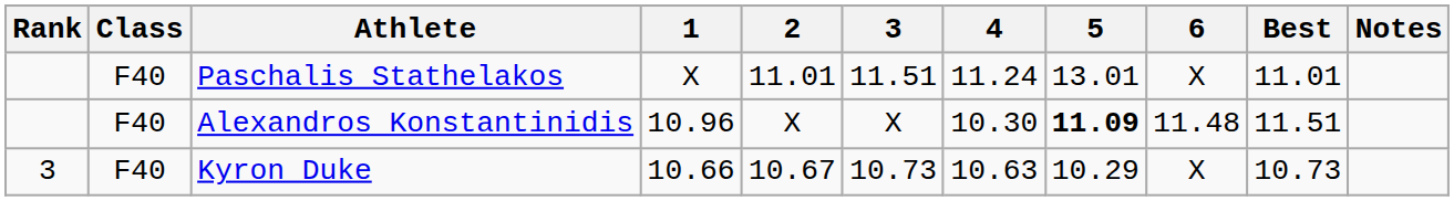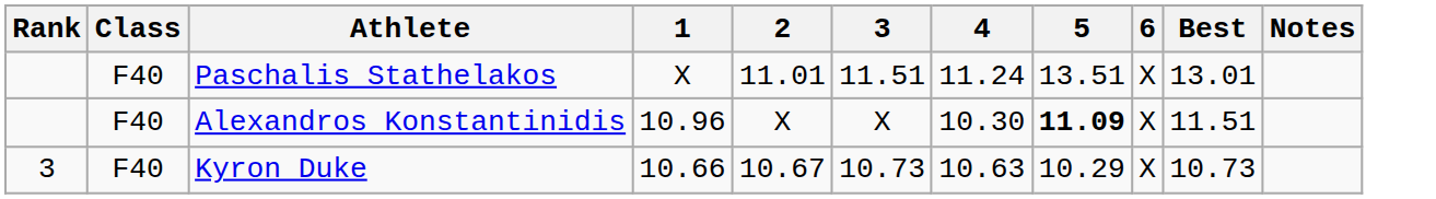 <table class="wikitable sortable" style="text-align:center">
 <tr>
 <th>Rank</th>
 <th>Class</th>
 <th>Athlete</th>
 <th>1</th>
 <th>2</th>
 <th>3</th>
 <th>4</th>
 <th>5</th>
 <th>6</th>
 <th>Best</th>
 <th>Notes</th>
 </tr>
 <tr>
 <td></td>
 <td>F40</td>
 <td style="text-align:left"><a href='#'>Paschalis Stathelakos</a><br></td>
 <td>X</td>
 <td>11.01</td>
 <td>11.51</td>
 <td>11.24</td>
+<td>13.51</td>
+<td>X</td>
 <td>13.01</td>
-<td>X</td>
-<td>11.01</td>
 <td></td>
 </tr>
 <tr>
 <td></td>
 <td>F40</td>
 <td style="text-align:left"><a href='#'>Alexandros Konstantinidis</a><br></td>
 <td>10.96</td>
 <td>X</td>
 <td>X</td>
 <td>10.30</td>
 <td><strong>11.09</strong></td>
-<td>11.48</td>
+<td>X</td>
 <td>11.51</td>
 <td></td>
 </tr>
 <tr>
 <td>3</td>
 <td>F40</td>
 <td style="text-align:left"><a href='#'>Kyron Duke</a><br></td>
 <td>10.66</td>
 <td>10.67</td>
 <td>10.73</td>
 <td>10.63</td>
 <td>10.29</td>
 <td>X</td>
 <td>10.73</td>
 <td></td>
 </tr>
 </table>
